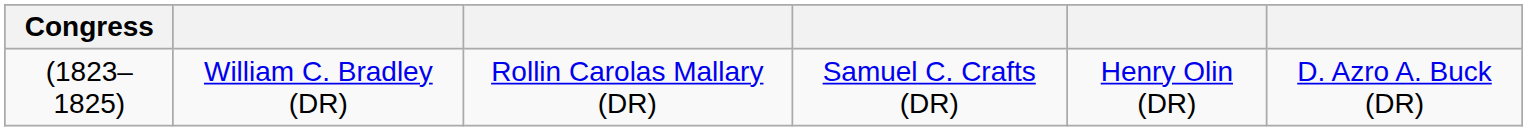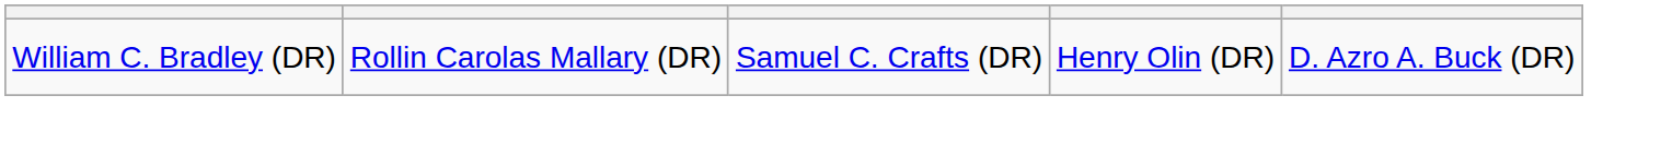 <table class=wikitable style="text-align:center">
 <tr>
-<th>Congress</th>
 <th></th>
 <th></th>
 <th></th>
 <th></th>
 <th></th>
 </tr>
 <tr style="height:2.5em">
-<td><strong></strong> (1823–1825)</td>
 <td><a href='#'>William C. Bradley</a> (DR)</td>
 <td><a href='#'>Rollin Carolas Mallary</a> (DR)</td>
 <td><a href='#'>Samuel C. Crafts</a> (DR)</td>
 <td><a href='#'>Henry Olin</a> (DR)</td>
 <td><a href='#'>D. Azro A. Buck</a> (DR)</td>
 </tr>
 </table>
